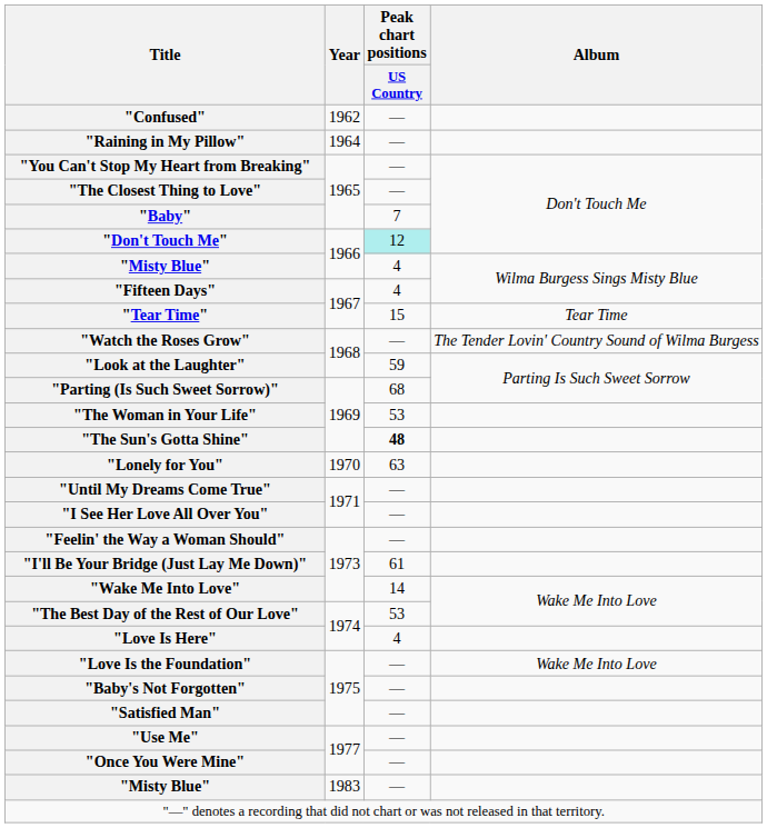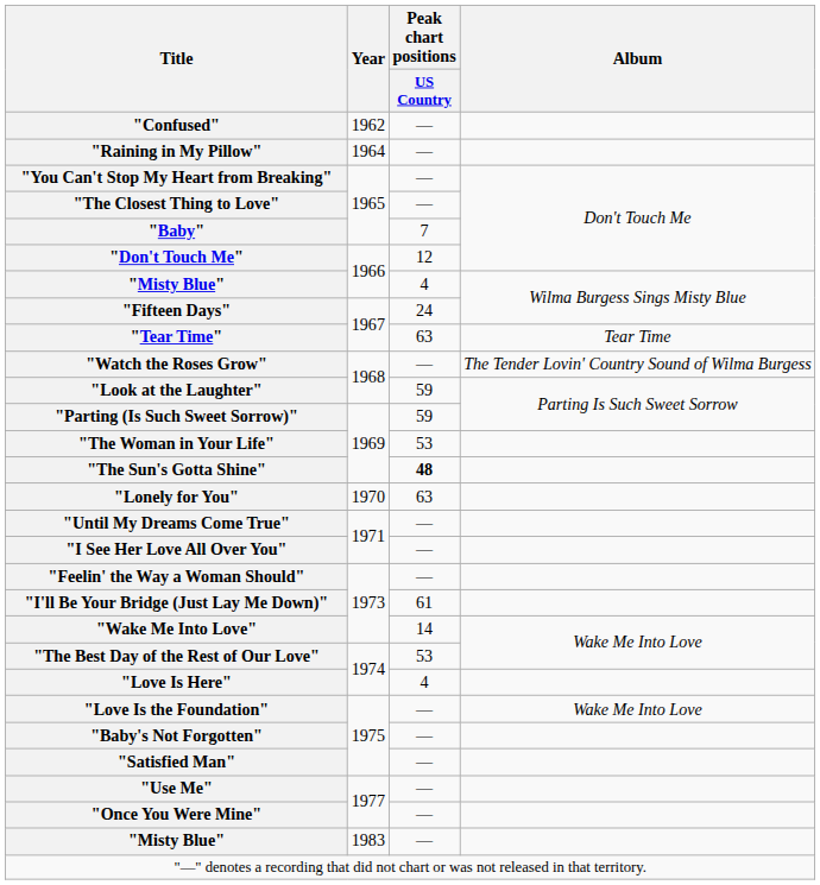 <table class="wikitable plainrowheaders" style="text-align:center;" border="1">
 <tr>
 <th scope="col" rowspan="2" style="width:20em;">Title</th>
 <th scope="col" rowspan="2">Year</th>
 <th scope="col" colspan="1">Peak<br>chart<br>positions</th>
 <th scope="col" rowspan="2">Album</th>
 </tr>
 <tr>
 <th scope="col" style="width:3.5em;font-size:90%;"><a href='#'>US<br>Country</a><br></th>
 </tr>
 <tr>
 <th scope="row">"Confused"</th>
 <td>1962</td>
 <td>—</td>
 <td></td>
 </tr>
 <tr>
 <th scope="row">"Raining in My Pillow"</th>
 <td>1964</td>
 <td>—</td>
 <td></td>
 </tr>
 <tr>
 <th scope="row">"You Can't Stop My Heart from Breaking"</th>
 <td rowspan="3">1965</td>
 <td>—</td>
 <td rowspan="4"><em>Don't Touch Me</em></td>
 </tr>
 <tr>
 <th scope="row">"The Closest Thing to Love"</th>
 <td>—</td>
 </tr>
 <tr>
 <th scope="row">"<a href='#'>Baby</a>"</th>
 <td>7</td>
 </tr>
 <tr>
 <th scope="row">"<a href='#'>Don't Touch Me</a>"</th>
 <td rowspan="2">1966</td>
-<td style="background: paleturquoise;">12</td>
+<td>12</td>
 </tr>
 <tr>
 <th scope="row">"<a href='#'>Misty Blue</a>"</th>
 <td>4</td>
 <td rowspan="2"><em>Wilma Burgess Sings Misty Blue</em></td>
 </tr>
 <tr>
 <th scope="row">"Fifteen Days"</th>
 <td rowspan="2">1967</td>
-<td>4</td>
+<td>24</td>
 </tr>
 <tr>
 <th scope="row">"<a href='#'>Tear Time</a>"</th>
-<td>15</td>
+<td>63</td>
 <td><em>Tear Time</em></td>
 </tr>
 <tr>
 <th scope="row">"Watch the Roses Grow"</th>
 <td rowspan="2">1968</td>
 <td>—</td>
 <td><em>The Tender Lovin' Country Sound of Wilma Burgess</em></td>
 </tr>
 <tr>
 <th scope="row">"Look at the Laughter"</th>
 <td>59</td>
 <td rowspan="2"><em>Parting Is Such Sweet Sorrow</em></td>
 </tr>
 <tr>
 <th scope="row">"Parting (Is Such Sweet Sorrow)"</th>
 <td rowspan="3">1969</td>
-<td>68</td>
+<td>59</td>
 </tr>
 <tr>
 <th scope="row">"The Woman in Your Life"</th>
 <td>53</td>
 <td></td>
 </tr>
 <tr>
 <th scope="row">"The Sun's Gotta Shine"</th>
 <td><strong>48</strong></td>
 <td></td>
 </tr>
 <tr>
 <th scope="row">"Lonely for You"</th>
 <td>1970</td>
 <td>63</td>
 <td></td>
 </tr>
 <tr>
 <th scope="row">"Until My Dreams Come True"</th>
 <td rowspan="2">1971</td>
 <td>—</td>
 <td></td>
 </tr>
 <tr>
 <th scope="row">"I See Her Love All Over You"</th>
 <td>—</td>
 <td></td>
 </tr>
 <tr>
 <th scope="row">"Feelin' the Way a Woman Should"</th>
 <td rowspan="3">1973</td>
 <td>—</td>
 <td></td>
 </tr>
 <tr>
 <th scope="row">"I'll Be Your Bridge (Just Lay Me Down)"</th>
 <td>61</td>
 <td></td>
 </tr>
 <tr>
 <th scope="row">"Wake Me Into Love"<br></th>
 <td>14</td>
 <td rowspan="2"><em>Wake Me Into Love</em></td>
 </tr>
 <tr>
 <th scope="row">"The Best Day of the Rest of Our Love"<br></th>
 <td rowspan="2">1974</td>
 <td>53</td>
 </tr>
 <tr>
 <th scope="row">"Love Is Here"</th>
 <td>4</td>
 <td></td>
 </tr>
 <tr>
 <th scope="row">"Love Is the Foundation"<br></th>
 <td rowspan="3">1975</td>
 <td>—</td>
 <td><em>Wake Me Into Love</em></td>
 </tr>
 <tr>
 <th scope="row">"Baby's Not Forgotten"</th>
 <td>—</td>
 <td></td>
 </tr>
 <tr>
 <th scope="row">"Satisfied Man"</th>
 <td>—</td>
 <td></td>
 </tr>
 <tr>
 <th scope="row">"Use Me"</th>
 <td rowspan="2">1977</td>
 <td>—</td>
 <td></td>
 </tr>
 <tr>
 <th scope="row">"Once You Were Mine"</th>
 <td>—</td>
 <td></td>
 </tr>
 <tr>
 <th scope="row">"Misty Blue"<br></th>
 <td>1983</td>
 <td>—</td>
 <td></td>
 </tr>
 <tr>
 <td colspan="4" style="font-size:90%">"—" denotes a recording that did not chart or was not released in that territory.</td>
 </tr>
 </table>
